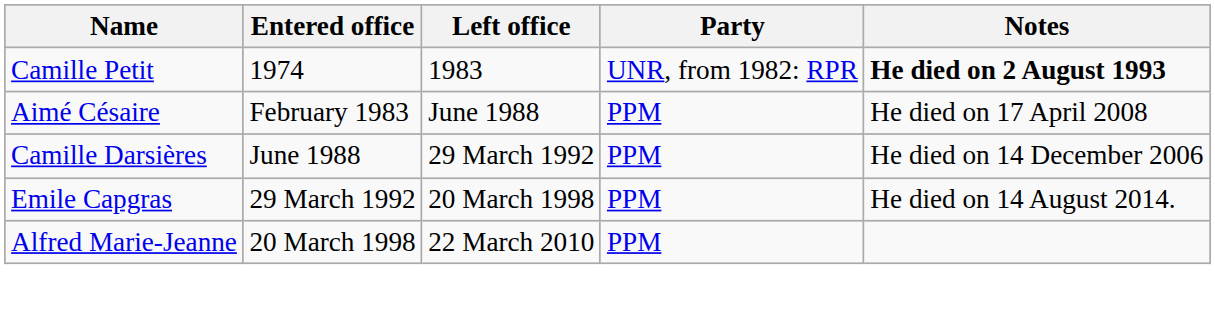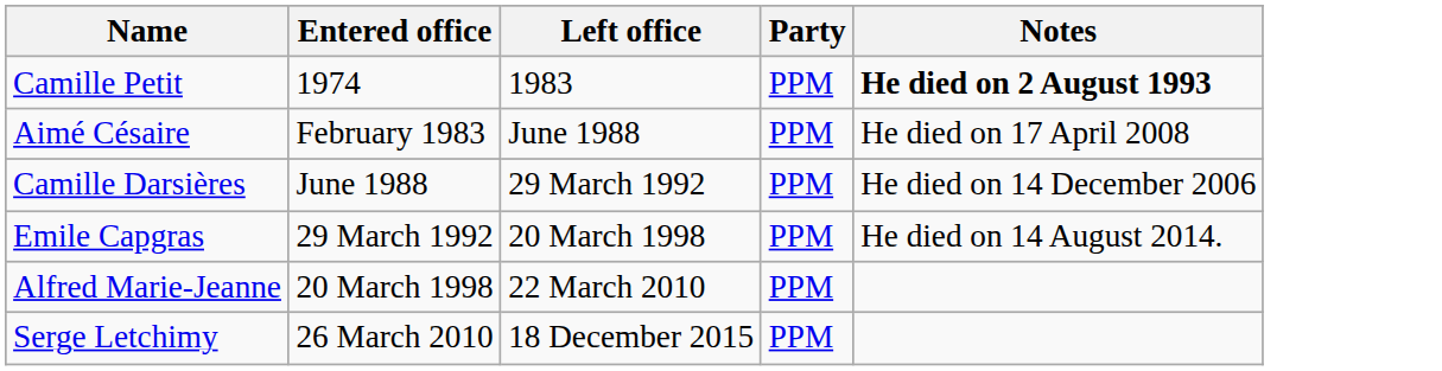 <table class="wikitable">
 <tr>
 <th>Name</th>
 <th>Entered office</th>
 <th>Left office</th>
 <th>Party</th>
 <th>Notes</th>
 </tr>
 <tr>
 <td><a href='#'>Camille Petit</a></td>
 <td>1974</td>
 <td>1983</td>
-<td><a href='#'>UNR</a>, from 1982: <a href='#'>RPR</a></td>
+<td><a href='#'>PPM</a></td>
 <td><strong>He died on 2 August 1993</strong></td>
 </tr>
 <tr>
 <td><a href='#'>Aimé Césaire</a></td>
 <td>February 1983</td>
 <td>June 1988</td>
 <td><a href='#'>PPM</a></td>
 <td>He died on 17 April 2008</td>
 </tr>
 <tr>
 <td><a href='#'>Camille Darsières</a></td>
 <td>June 1988</td>
 <td>29 March 1992</td>
 <td><a href='#'>PPM</a></td>
 <td>He died on 14 December 2006</td>
 </tr>
 <tr>
 <td><a href='#'>Emile Capgras</a></td>
 <td>29 March 1992</td>
 <td>20 March 1998</td>
 <td><a href='#'>PPM</a></td>
 <td>He died on 14 August 2014.</td>
 </tr>
 <tr>
 <td><a href='#'>Alfred Marie-Jeanne</a></td>
 <td>20 March 1998</td>
 <td>22 March 2010</td>
 <td><a href='#'>PPM</a></td>
 <td></td>
 </tr>
+<tr>
+<td><a href='#'>Serge Letchimy</a></td>
+<td>26 March 2010</td>
+<td>18 December 2015</td>
+<td><a href='#'>PPM</a></td>
+<td></td>
+</tr>
 </table>
